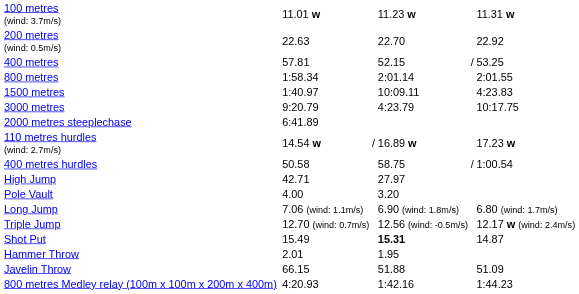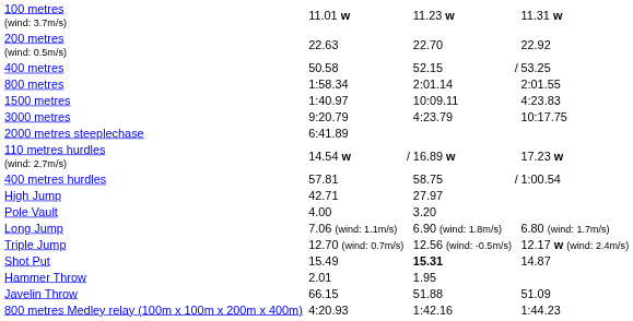 <table>
 <tr>
 <td><a href='#'>100 metres</a> <br> <small>(wind: 3.7m/s)</small></td>
 <td></td>
 <td>11.01 <strong>w</strong></td>
 <td></td>
 <td>11.23 <strong>w</strong></td>
 <td></td>
 <td>11.31 <strong>w</strong></td>
 </tr>
 <tr>
 <td><a href='#'>200 metres</a> <br> <small>(wind: 0.5m/s)</small></td>
 <td></td>
 <td>22.63</td>
 <td></td>
 <td>22.70</td>
 <td></td>
 <td>22.92</td>
 </tr>
 <tr>
 <td><a href='#'>400 metres</a></td>
 <td></td>
-<td>57.81</td>
+<td>50.58</td>
 <td></td>
 <td>52.15</td>
 <td>/</td>
 <td>53.25</td>
 </tr>
 <tr>
 <td><a href='#'>800 metres</a></td>
 <td></td>
 <td>1:58.34</td>
 <td></td>
 <td>2:01.14</td>
 <td></td>
 <td>2:01.55</td>
 </tr>
 <tr>
 <td><a href='#'>1500 metres</a></td>
 <td></td>
 <td>1:40.97</td>
 <td></td>
 <td>10:09.11</td>
 <td></td>
 <td>4:23.83</td>
 </tr>
 <tr>
 <td><a href='#'>3000 metres</a></td>
 <td></td>
 <td>9:20.79</td>
 <td></td>
 <td>4:23.79</td>
 <td></td>
 <td>10:17.75</td>
 </tr>
 <tr>
 <td><a href='#'>2000 metres steeplechase</a></td>
 <td></td>
 <td>6:41.89</td>
 <td></td>
 <td></td>
 <td></td>
 <td></td>
 </tr>
 <tr>
 <td><a href='#'>110 metres hurdles</a> <br> <small>(wind: 2.7m/s)</small></td>
 <td></td>
 <td>14.54 <strong>w</strong></td>
 <td>/</td>
 <td>16.89 <strong>w</strong></td>
 <td></td>
 <td>17.23 <strong>w</strong></td>
 </tr>
 <tr>
 <td><a href='#'>400 metres hurdles</a></td>
 <td></td>
-<td>50.58</td>
+<td>57.81</td>
 <td></td>
 <td>58.75</td>
 <td>/</td>
 <td>1:00.54</td>
 </tr>
 <tr>
 <td><a href='#'>High Jump</a></td>
 <td></td>
 <td>42.71</td>
 <td> <br> </td>
 <td>27.97</td>
 <td></td>
 <td></td>
 </tr>
 <tr>
 <td><a href='#'>Pole Vault</a></td>
 <td></td>
 <td>4.00</td>
 <td></td>
 <td>3.20</td>
 <td></td>
 <td></td>
 </tr>
 <tr>
 <td><a href='#'>Long Jump</a></td>
 <td></td>
 <td>7.06 <small>(wind: 1.1m/s)</small></td>
 <td></td>
 <td>6.90 <small>(wind: 1.8m/s)</small></td>
 <td></td>
 <td>6.80 <small>(wind: 1.7m/s)</small></td>
 </tr>
 <tr>
 <td><a href='#'>Triple Jump</a></td>
 <td></td>
 <td>12.70 <small>(wind: 0.7m/s)</small></td>
 <td></td>
 <td>12.56 <small>(wind: -0.5m/s)</small></td>
 <td></td>
 <td>12.17 <strong>w</strong> <small>(wind: 2.4m/s)</small></td>
 </tr>
 <tr>
 <td><a href='#'>Shot Put</a></td>
 <td></td>
 <td>15.49</td>
 <td></td>
 <td><strong>15.31</strong></td>
 <td></td>
 <td>14.87</td>
 </tr>
 <tr>
 <td><a href='#'>Hammer Throw</a></td>
 <td></td>
 <td>2.01</td>
 <td></td>
 <td>1.95</td>
 <td></td>
 <td></td>
 </tr>
 <tr>
 <td><a href='#'>Javelin Throw</a></td>
 <td></td>
 <td>66.15</td>
 <td></td>
 <td>51.88</td>
 <td></td>
 <td>51.09</td>
 </tr>
 <tr>
 <td><a href='#'>800 metres Medley relay (100m x 100m x 200m x 400m)</a></td>
 <td></td>
 <td>4:20.93</td>
 <td></td>
 <td>1:42.16</td>
 <td></td>
 <td>1:44.23</td>
 </tr>
 </table>
